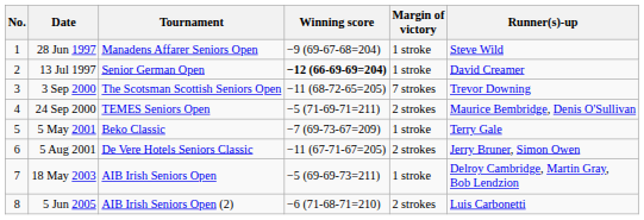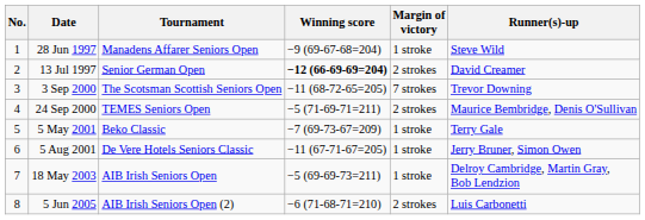 <table class="wikitable" style="font-size:95%;">
 <tr>
 <th>No.</th>
 <th>Date</th>
 <th>Tournament</th>
 <th>Winning score</th>
 <th>Margin of<br>victory</th>
 <th>Runner(s)-up</th>
 </tr>
 <tr>
 <td align=center>1</td>
 <td align=right>28 Jun <a href='#'>1997</a></td>
 <td><a href='#'>Manadens Affarer Seniors Open</a></td>
 <td>−9 (69-67-68=204)</td>
 <td>1 stroke</td>
 <td> <a href='#'>Steve Wild</a></td>
 </tr>
 <tr>
 <td align=center>2</td>
 <td align=right>13 Jul 1997</td>
 <td><a href='#'>Senior German Open</a></td>
 <td><strong>−12 (66-69-69=204)</strong></td>
-<td>1 stroke</td>
+<td>2 strokes</td>
 <td> <a href='#'>David Creamer</a></td>
 </tr>
 <tr>
 <td align=center>3</td>
 <td align=right>3 Sep <a href='#'>2000</a></td>
 <td><a href='#'>The Scotsman Scottish Seniors Open</a></td>
 <td>−11 (68-72-65=205)</td>
 <td>7 strokes</td>
 <td> <a href='#'>Trevor Downing</a></td>
 </tr>
 <tr>
 <td align=center>4</td>
 <td align=right>24 Sep 2000</td>
 <td><a href='#'>TEMES Seniors Open</a></td>
 <td>−5 (71-69-71=211)</td>
 <td>2 strokes</td>
 <td> <a href='#'>Maurice Bembridge</a>,  <a href='#'>Denis O'Sullivan</a></td>
 </tr>
 <tr>
 <td align=center>5</td>
 <td align=right>5 May <a href='#'>2001</a></td>
 <td><a href='#'>Beko Classic</a></td>
 <td>−7 (69-73-67=209)</td>
 <td>1 stroke</td>
 <td> <a href='#'>Terry Gale</a></td>
 </tr>
 <tr>
 <td align=center>6</td>
 <td align=right>5 Aug 2001</td>
 <td><a href='#'>De Vere Hotels Seniors Classic</a></td>
 <td>−11 (67-71-67=205)</td>
-<td>2 strokes</td>
+<td>1 stroke</td>
 <td> <a href='#'>Jerry Bruner</a>,  <a href='#'>Simon Owen</a></td>
 </tr>
 <tr>
 <td align=center>7</td>
 <td align=right>18 May <a href='#'>2003</a></td>
 <td><a href='#'>AIB Irish Seniors Open</a></td>
 <td>−5 (69-69-73=211)</td>
 <td>1 stroke</td>
 <td> <a href='#'>Delroy Cambridge</a>,  <a href='#'>Martin Gray</a>,<br> <a href='#'>Bob Lendzion</a></td>
 </tr>
 <tr>
 <td align=center>8</td>
 <td align=right>5 Jun <a href='#'>2005</a></td>
 <td><a href='#'>AIB Irish Seniors Open</a> (2)</td>
 <td>−6 (71-68-71=210)</td>
 <td>2 strokes</td>
 <td> <a href='#'>Luis Carbonetti</a></td>
 </tr>
 </table>
